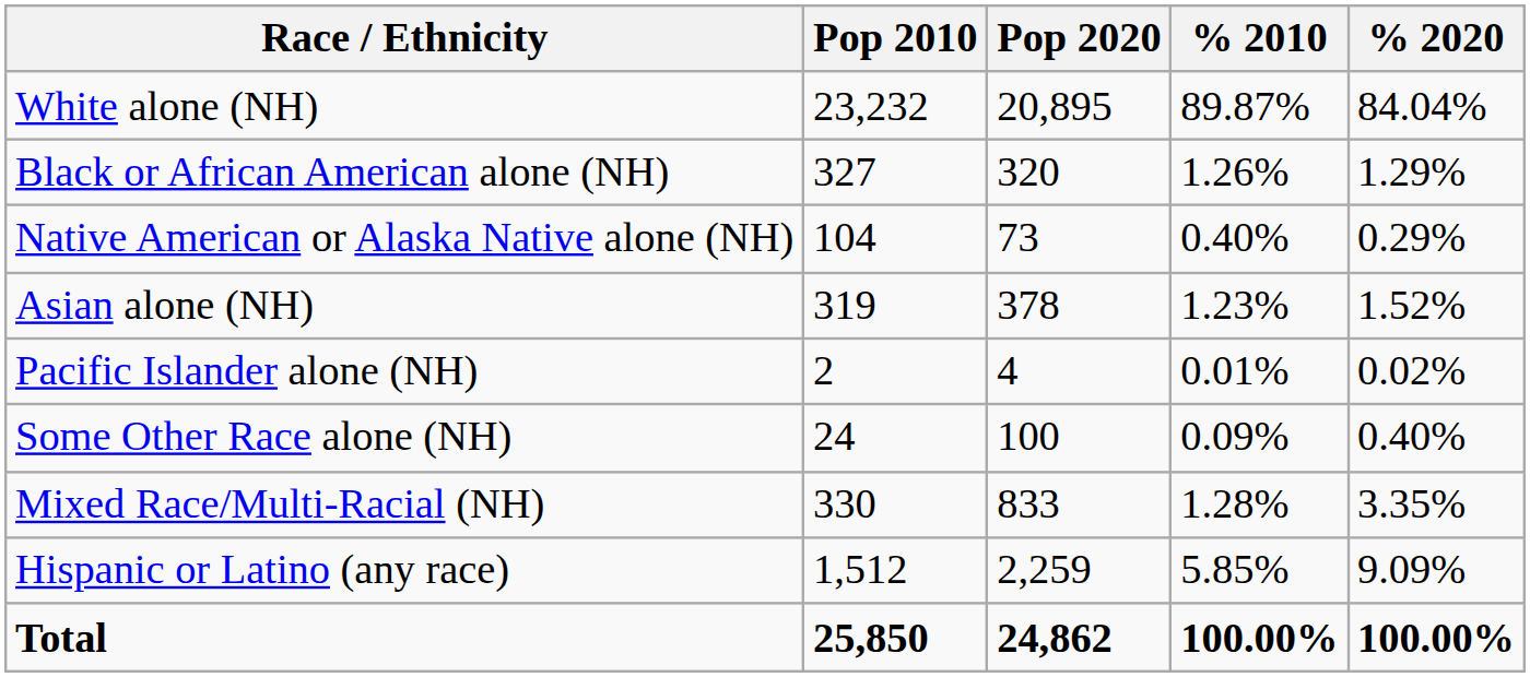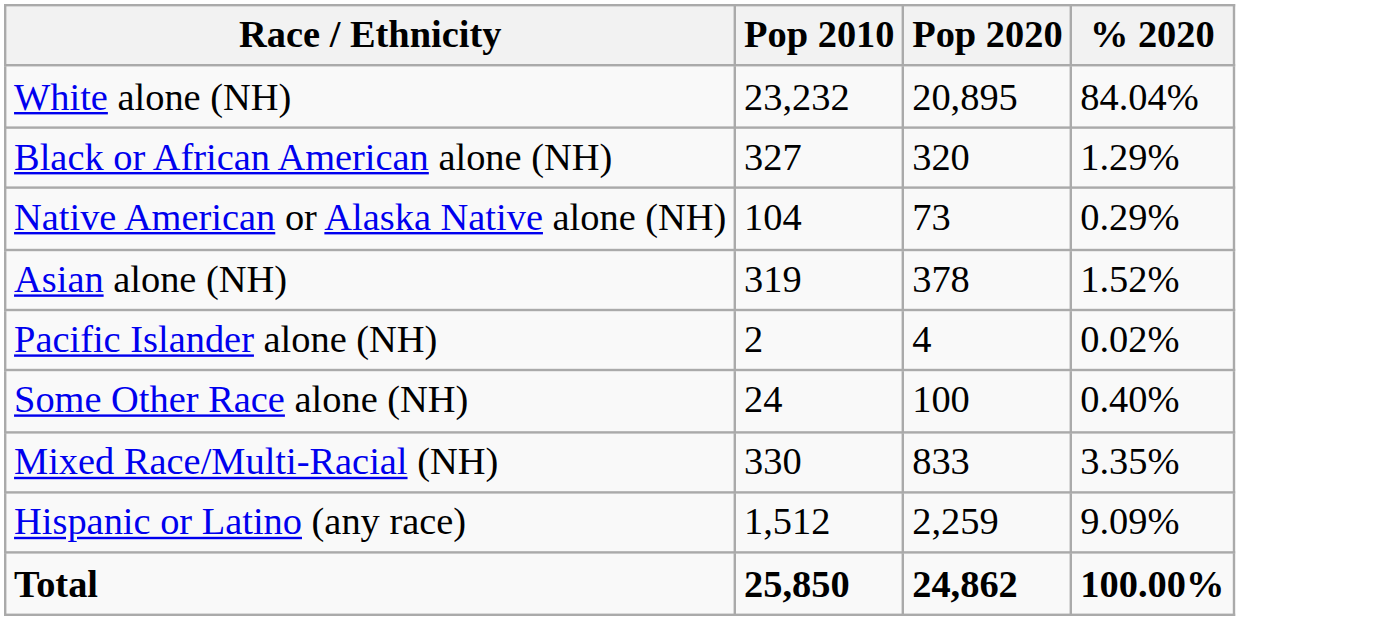 <table class="wikitable">
 <tr>
 <th>Race / Ethnicity</th>
 <th>Pop 2010</th>
 <th>Pop 2020</th>
-<th>% 2010</th>
 <th>% 2020</th>
 </tr>
 <tr>
 <td><a href='#'>White</a> alone (NH)</td>
 <td>23,232</td>
 <td>20,895</td>
-<td>89.87%</td>
 <td>84.04%</td>
 </tr>
 <tr>
 <td><a href='#'>Black or African American</a> alone (NH)</td>
 <td>327</td>
 <td>320</td>
-<td>1.26%</td>
 <td>1.29%</td>
 </tr>
 <tr>
 <td><a href='#'>Native American</a> or <a href='#'>Alaska Native</a> alone (NH)</td>
 <td>104</td>
 <td>73</td>
-<td>0.40%</td>
 <td>0.29%</td>
 </tr>
 <tr>
 <td><a href='#'>Asian</a> alone (NH)</td>
 <td>319</td>
 <td>378</td>
-<td>1.23%</td>
 <td>1.52%</td>
 </tr>
 <tr>
 <td><a href='#'>Pacific Islander</a> alone (NH)</td>
 <td>2</td>
 <td>4</td>
-<td>0.01%</td>
 <td>0.02%</td>
 </tr>
 <tr>
 <td><a href='#'>Some Other Race</a> alone (NH)</td>
 <td>24</td>
 <td>100</td>
-<td>0.09%</td>
 <td>0.40%</td>
 </tr>
 <tr>
 <td><a href='#'>Mixed Race/Multi-Racial</a> (NH)</td>
 <td>330</td>
 <td>833</td>
-<td>1.28%</td>
 <td>3.35%</td>
 </tr>
 <tr>
 <td><a href='#'>Hispanic or Latino</a> (any race)</td>
 <td>1,512</td>
 <td>2,259</td>
-<td>5.85%</td>
 <td>9.09%</td>
 </tr>
 <tr>
 <td><strong>Total</strong></td>
 <td><strong>25,850</strong></td>
 <td><strong>24,862</strong></td>
 <td><strong>100.00%</strong></td>
-<td><strong>100.00%</strong></td>
 </tr>
 </table>
